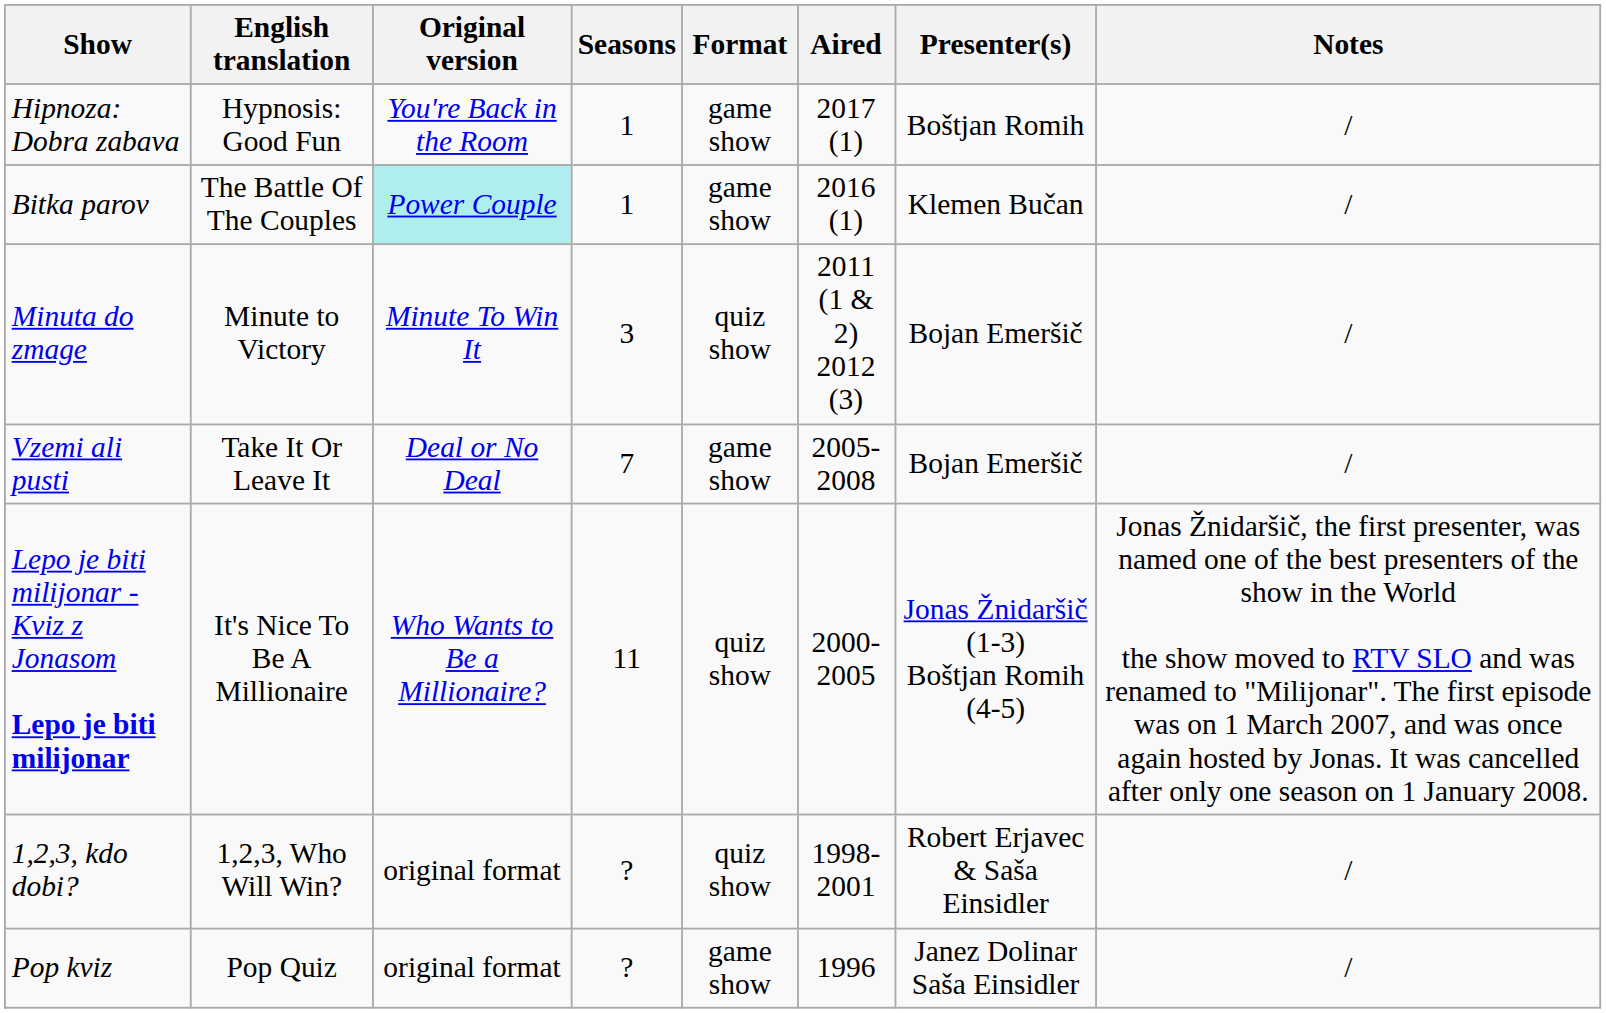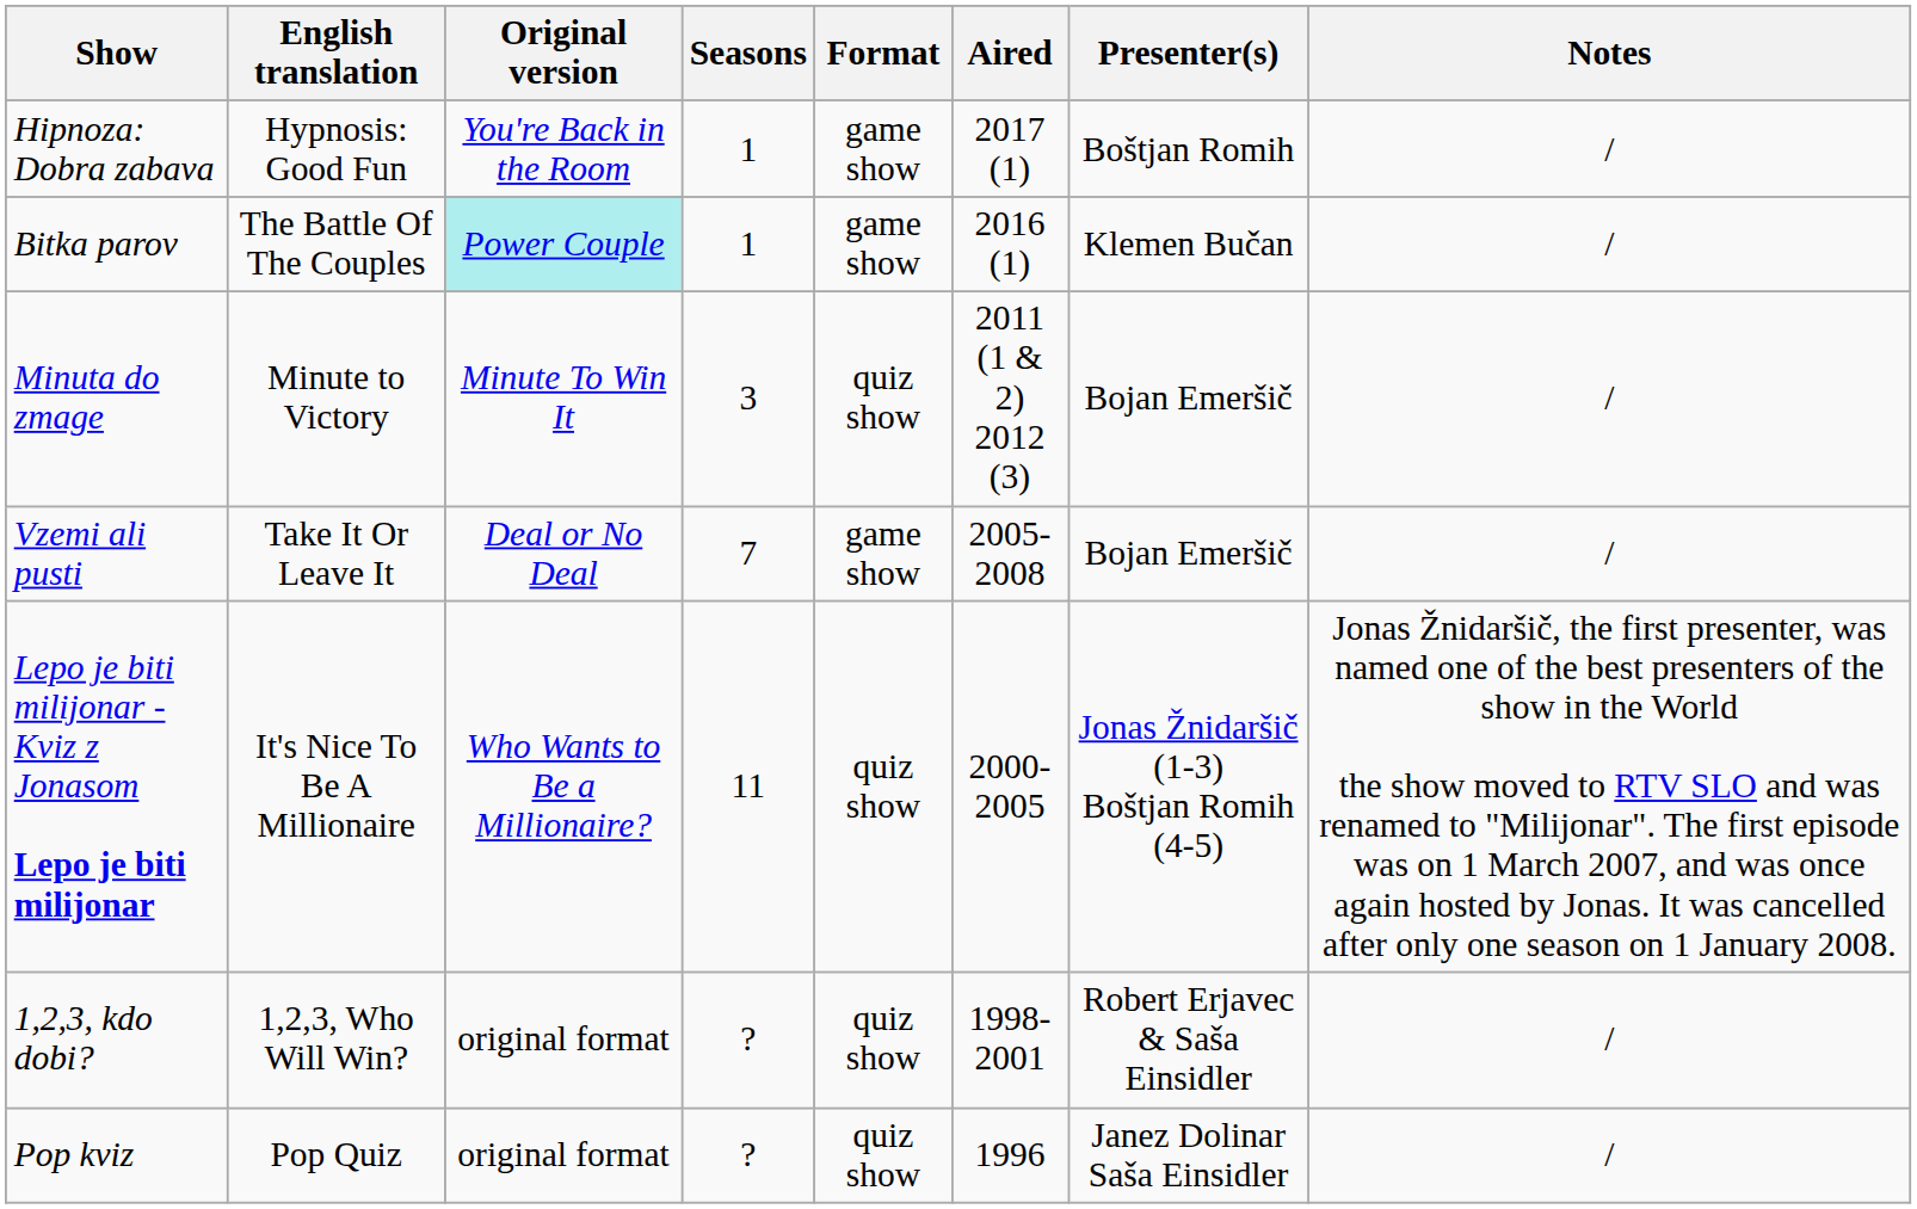 <table class="wikitable">
 <tr>
 <th>Show</th>
 <th>English translation</th>
 <th>Original version</th>
 <th>Seasons</th>
 <th>Format</th>
 <th>Aired</th>
 <th>Presenter(s)</th>
 <th>Notes</th>
 </tr>
 <tr>
 <td><em>Hipnoza: Dobra zabava</em></td>
 <td align=center>Hypnosis: Good Fun</td>
 <td align=center><em><a href='#'>You're Back in the Room</a></em></td>
 <td align=center>1</td>
 <td align=center>game show</td>
 <td align=center>2017 (1)</td>
 <td align=center>Boštjan Romih</td>
 <td align=center>/</td>
 </tr>
 <tr>
 <td><em>Bitka parov</em></td>
 <td align=center>The Battle Of The Couples</td>
 <td align=center style="background: paleturquoise;"><em><a href='#'>Power Couple</a></em></td>
 <td align=center>1</td>
 <td align=center>game show</td>
 <td align=center>2016 (1)</td>
 <td align=center>Klemen Bučan</td>
 <td align=center>/</td>
 </tr>
 <tr>
 <td><em><a href='#'>Minuta do zmage</a></em></td>
 <td align=center>Minute to Victory</td>
 <td align=center><em><a href='#'>Minute To Win It</a></em></td>
 <td align=center>3</td>
 <td align=center>quiz show</td>
 <td align=center>2011 (1 & 2)<br>2012 (3)</td>
 <td align=center>Bojan Emeršič</td>
 <td align=center>/</td>
 </tr>
 <tr>
 <td><em><a href='#'>Vzemi ali pusti</a></em></td>
 <td align=center>Take It Or Leave It</td>
 <td align=center><em><a href='#'>Deal or No Deal</a></em></td>
 <td align=center>7</td>
 <td align=center>game show</td>
 <td align=center>2005-2008</td>
 <td align=center>Bojan Emeršič</td>
 <td align=center>/</td>
 </tr>
 <tr>
 <td><em><a href='#'>Lepo je biti milijonar - Kviz z Jonasom</a></em><br><br><strong><a href='#'>Lepo je biti milijonar</a></strong></td>
 <td align=center>It's Nice To Be A Millionaire</td>
 <td align=center><em><a href='#'>Who Wants to Be a Millionaire?</a></em></td>
 <td align=center>11</td>
 <td align=center>quiz show</td>
 <td align=center>2000-2005</td>
 <td align=center><a href='#'>Jonas Žnidaršič</a> (1-3)<br>Boštjan Romih (4-5)</td>
 <td align=center>Jonas Žnidaršič, the first presenter, was named one of the best presenters of the show in the World<br><br>the show moved to <a href='#'>RTV SLO</a> and was renamed to "Milijonar". The first episode was on 1 March 2007, and was once again hosted by Jonas. It was cancelled after only one season on 1 January 2008.</td>
 </tr>
 <tr>
 <td><em>1,2,3, kdo dobi?</em></td>
 <td align=center>1,2,3, Who Will Win?</td>
 <td align=center>original format</td>
 <td align=center>?</td>
 <td align=center>quiz show</td>
 <td align=center>1998-2001</td>
 <td align=center>Robert Erjavec & Saša Einsidler</td>
 <td align=center>/</td>
 </tr>
 <tr>
 <td><em>Pop kviz</em></td>
 <td align=center>Pop Quiz</td>
 <td align=center>original format</td>
 <td align=center>?</td>
-<td align=center>game show</td>
+<td align=center>quiz show</td>
 <td align=center>1996</td>
 <td align=center>Janez Dolinar<br>Saša Einsidler</td>
 <td align=center>/</td>
 </tr>
 </table>
